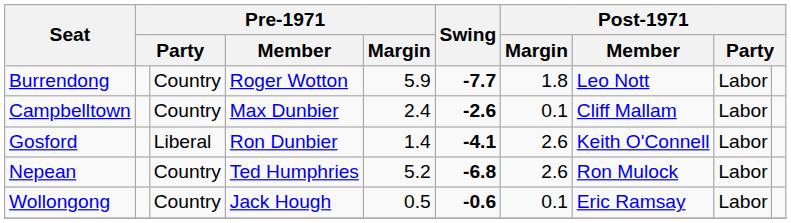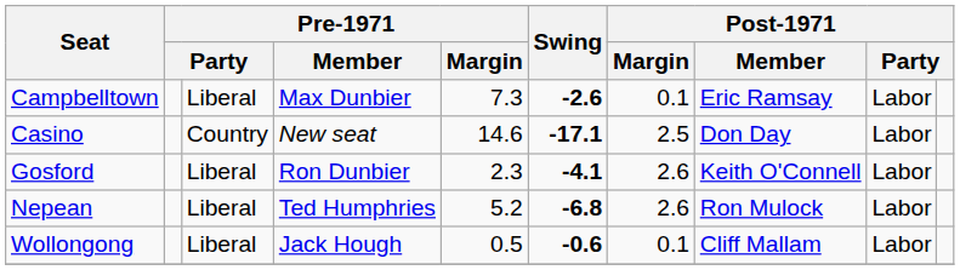 <table class="wikitable">
 <tr>
 <th rowspan="2">Seat</th>
 <th colspan="4">Pre-1971</th>
 <th rowspan="2">Swing</th>
 <th colspan="4">Post-1971</th>
 </tr>
 <tr>
 <th colspan="2">Party</th>
 <th>Member</th>
 <th>Margin</th>
 <th>Margin</th>
 <th>Member</th>
 <th colspan="2">Party</th>
 </tr>
 <tr>
-<td><a href='#'>Burrendong</a></td>
+<td><a href='#'>Campbelltown</a></td>
 <td> </td>
-<td>Country</td>
-<td><a href='#'>Roger Wotton</a></td>
-<td style="text-align:right;">5.9</td>
-<td style="text-align:right;"><strong>-7.7</strong></td>
-<td style="text-align:right;">1.8</td>
-<td><a href='#'>Leo Nott</a></td>
+<td>Liberal</td>
+<td><a href='#'>Max Dunbier</a></td>
+<td style="text-align:right;">7.3</td>
+<td style="text-align:right;"><strong>-2.6</strong></td>
+<td style="text-align:right;">0.1</td>
+<td><a href='#'>Eric Ramsay</a></td>
 <td>Labor</td>
 <td> </td>
 </tr>
 <tr>
-<td><a href='#'>Campbelltown</a></td>
+<td><a href='#'>Casino</a></td>
 <td> </td>
 <td>Country</td>
-<td><a href='#'>Max Dunbier</a></td>
-<td style="text-align:right;">2.4</td>
-<td style="text-align:right;"><strong>-2.6</strong></td>
-<td style="text-align:right;">0.1</td>
-<td><a href='#'>Cliff Mallam</a></td>
+<td><em>New seat</em></td>
+<td style="text-align:right;">14.6</td>
+<td style="text-align:right;"><strong>-17.1</strong></td>
+<td style="text-align:right;">2.5</td>
+<td><a href='#'>Don Day</a></td>
 <td>Labor</td>
 <td> </td>
 </tr>
 <tr>
 <td><a href='#'>Gosford</a></td>
 <td> </td>
 <td>Liberal</td>
 <td><a href='#'>Ron Dunbier</a></td>
-<td style="text-align:right;">1.4</td>
+<td style="text-align:right;">2.3</td>
 <td style="text-align:right;"><strong>-4.1</strong></td>
 <td style="text-align:right;">2.6</td>
 <td><a href='#'>Keith O'Connell</a></td>
 <td>Labor</td>
 <td> </td>
 </tr>
 <tr>
 <td><a href='#'>Nepean</a></td>
 <td> </td>
-<td>Country</td>
+<td>Liberal</td>
 <td><a href='#'>Ted Humphries</a></td>
 <td style="text-align:right;">5.2</td>
 <td style="text-align:right;"><strong>-6.8</strong></td>
 <td style="text-align:right;">2.6</td>
 <td><a href='#'>Ron Mulock</a></td>
 <td>Labor</td>
 <td> </td>
 </tr>
 <tr>
 <td><a href='#'>Wollongong</a></td>
 <td> </td>
-<td>Country</td>
+<td>Liberal</td>
 <td><a href='#'>Jack Hough</a></td>
 <td style="text-align:right;">0.5</td>
 <td style="text-align:right;"><strong>-0.6</strong></td>
 <td style="text-align:right;">0.1</td>
-<td><a href='#'>Eric Ramsay</a></td>
+<td><a href='#'>Cliff Mallam</a></td>
 <td>Labor</td>
 <td> </td>
 </tr>
 <tr>
 </tr>
 </table>
